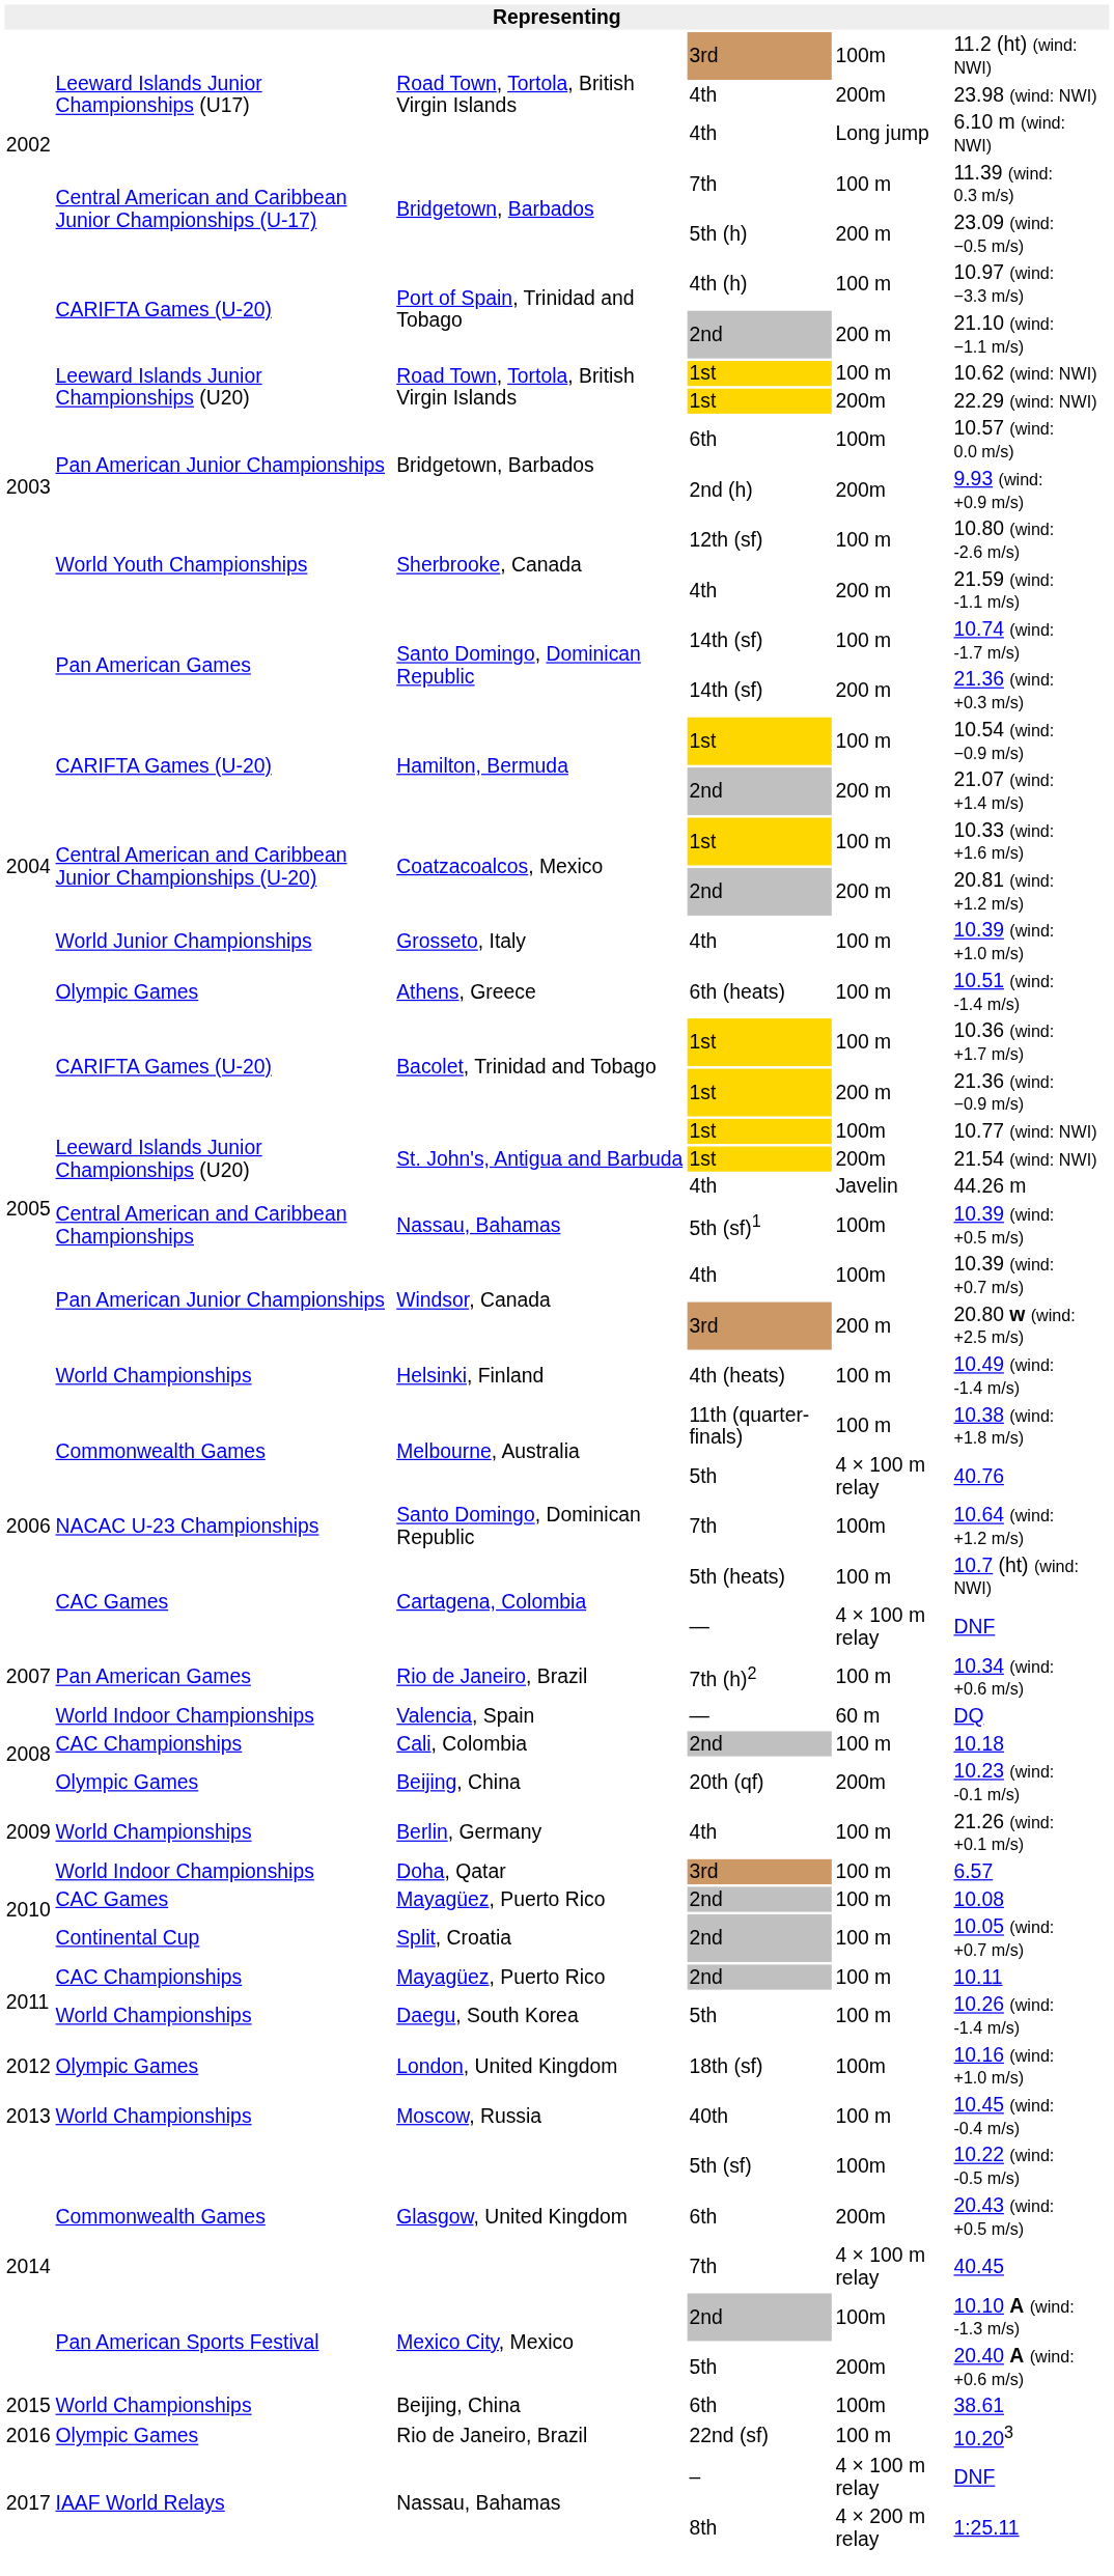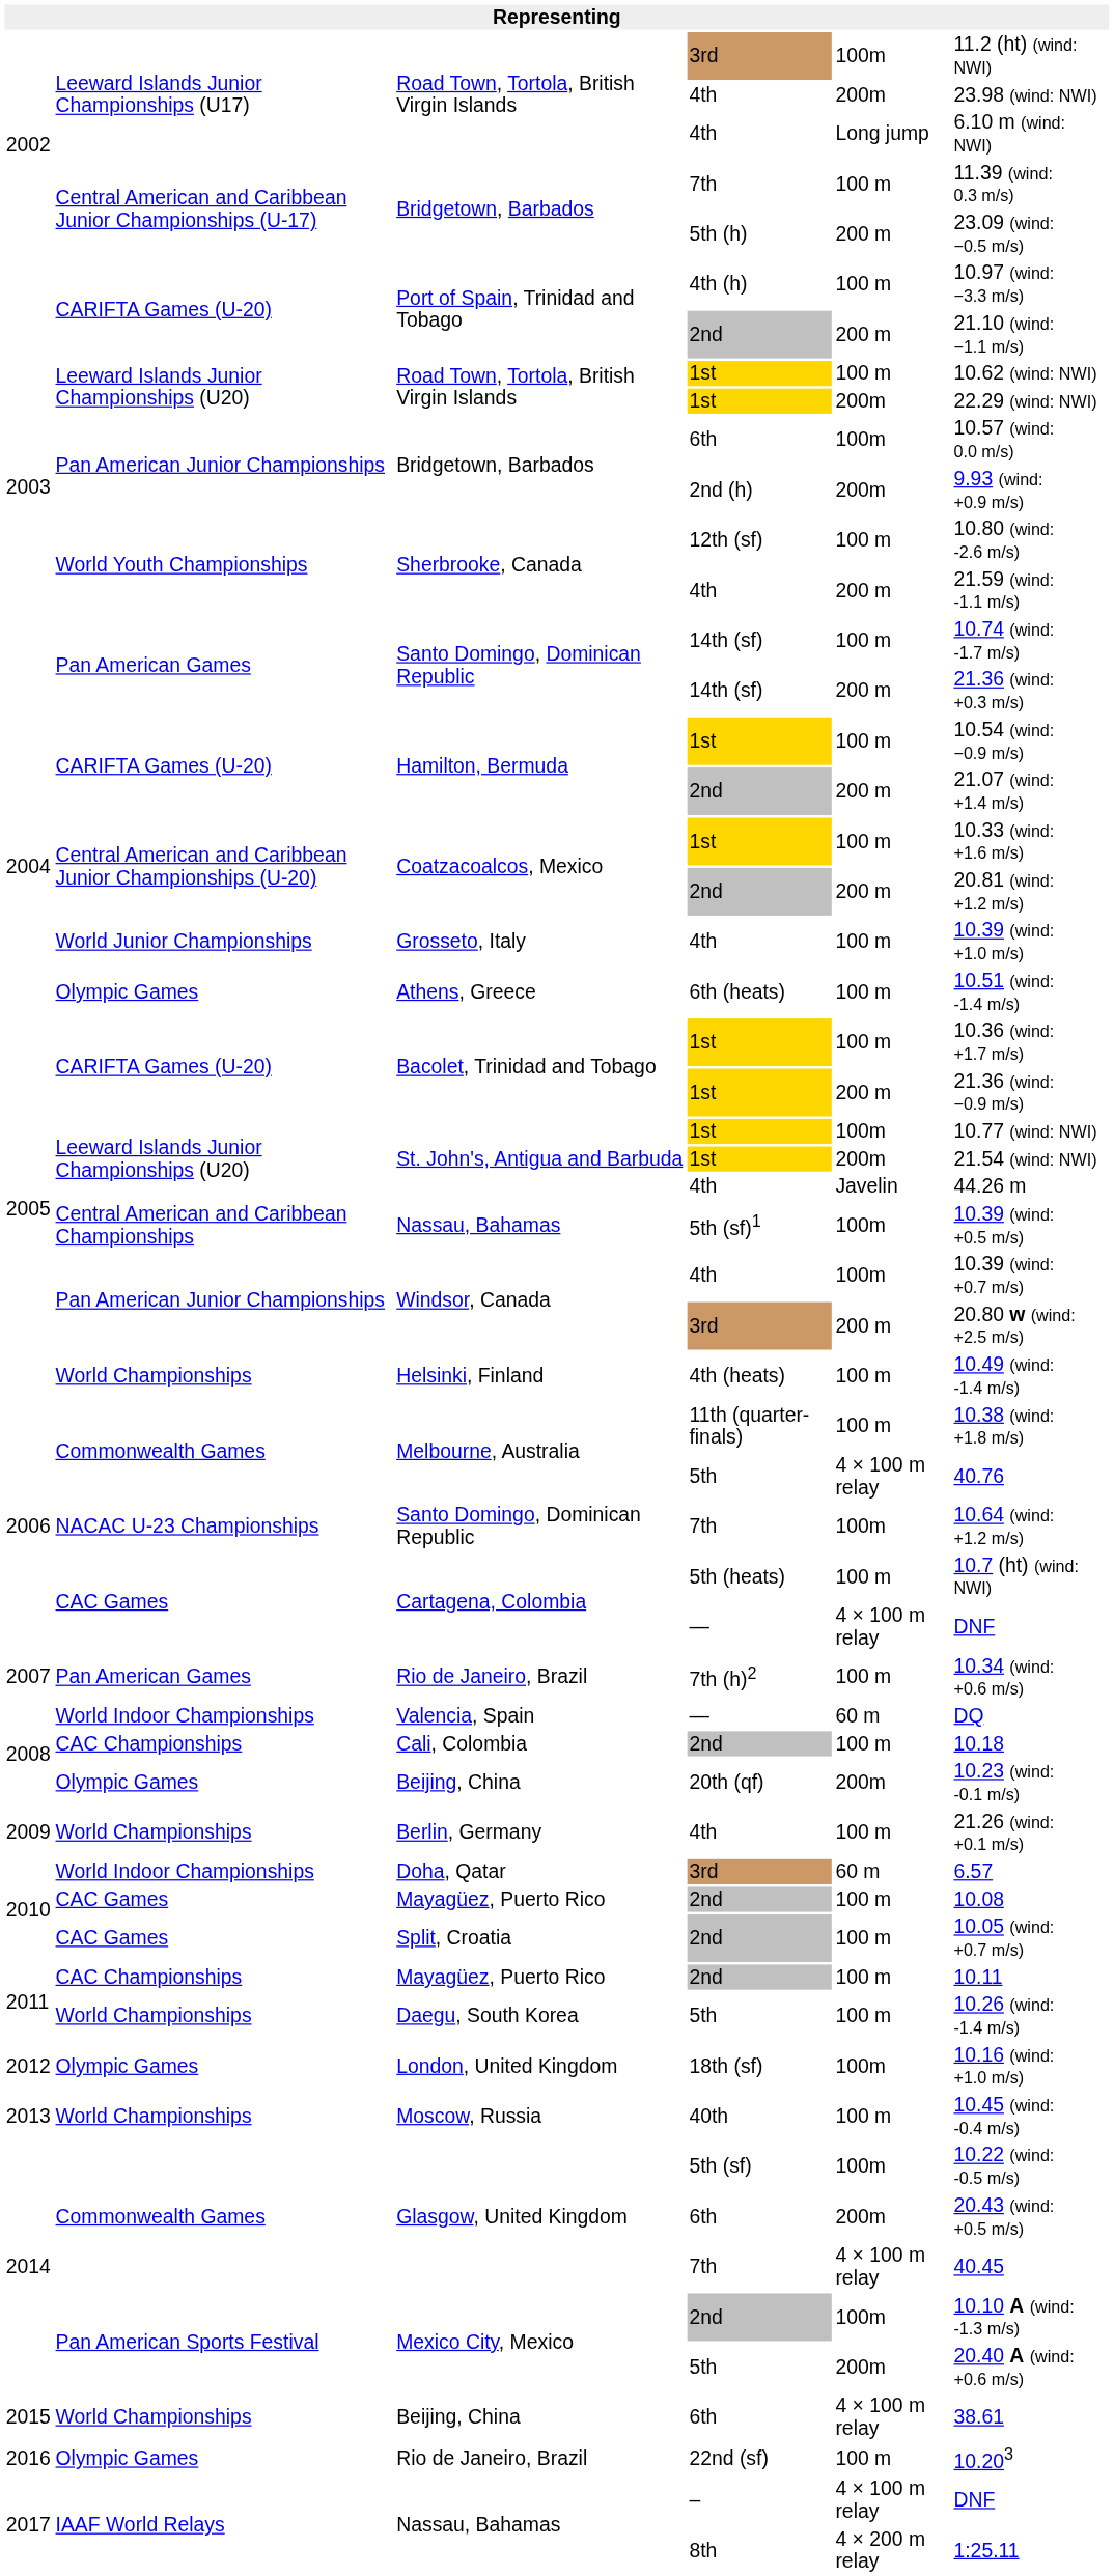 <table>
 <tr>
 <th bgcolor="#eeeeee" colspan=6>Representing </th>
 </tr>
 <tr>
 <td rowspan=5>2002</td>
 <td rowspan=3><a href='#'>Leeward Islands Junior Championships</a> (U17)</td>
 <td rowspan=3><a href='#'>Road Town</a>, <a href='#'>Tortola</a>, British Virgin Islands</td>
 <td bgcolor=cc9966>3rd</td>
 <td>100m</td>
 <td>11.2 (ht) <small>(wind: NWI)</small></td>
 </tr>
 <tr>
 <td>4th</td>
 <td>200m</td>
 <td>23.98 <small>(wind: NWI)</small></td>
 </tr>
 <tr>
 <td>4th</td>
 <td>Long jump</td>
 <td>6.10 m <small>(wind: NWI)</small></td>
 </tr>
 <tr>
 <td rowspan=2><a href='#'>Central American and Caribbean<br>Junior Championships (U-17)</a></td>
 <td rowspan=2><a href='#'>Bridgetown</a>, <a href='#'>Barbados</a></td>
 <td>7th</td>
 <td>100 m</td>
 <td>11.39 <small>(wind: 0.3 m/s)</small></td>
 </tr>
 <tr>
 <td>5th (h)</td>
 <td>200 m</td>
 <td>23.09 <small>(wind: −0.5 m/s)</small></td>
 </tr>
 <tr>
 <td rowspan=10>2003</td>
 <td rowspan=2><a href='#'>CARIFTA Games (U-20)</a></td>
 <td rowspan =2><a href='#'>Port of Spain</a>, Trinidad and Tobago</td>
 <td>4th (h)</td>
 <td>100 m</td>
 <td>10.97 <small>(wind: −3.3 m/s)</small></td>
 </tr>
 <tr>
 <td bgcolor=silver>2nd</td>
 <td>200 m</td>
 <td>21.10 <small>(wind: −1.1 m/s)</small></td>
 </tr>
 <tr>
 <td rowspan=2><a href='#'>Leeward Islands Junior Championships</a> (U20)</td>
 <td rowspan=2><a href='#'>Road Town</a>, <a href='#'>Tortola</a>, British Virgin Islands</td>
 <td bgcolor=gold>1st</td>
 <td>100 m</td>
 <td>10.62 <small>(wind: NWI)</small></td>
 </tr>
 <tr>
 <td bgcolor=gold>1st</td>
 <td>200m</td>
 <td>22.29 <small>(wind: NWI)</small></td>
 </tr>
 <tr>
 <td rowspan=2><a href='#'>Pan American Junior Championships</a></td>
 <td rowspan=2>Bridgetown, Barbados</td>
 <td>6th</td>
 <td>100m</td>
 <td>10.57 <small>(wind: 0.0 m/s)</small></td>
 </tr>
 <tr>
 <td>2nd (h)</td>
 <td>200m</td>
 <td><a href='#'>9.93</a> <small>(wind: +0.9 m/s)</small></td>
 </tr>
 <tr>
 <td rowspan=2><a href='#'>World Youth Championships</a></td>
 <td rowspan=2><a href='#'>Sherbrooke</a>, Canada</td>
 <td>12th (sf)</td>
 <td>100 m</td>
 <td>10.80 <small>(wind: -2.6 m/s)</small></td>
 </tr>
 <tr>
 <td>4th</td>
 <td>200 m</td>
 <td>21.59 <small>(wind: -1.1 m/s)</small></td>
 </tr>
 <tr>
 <td rowspan=2><a href='#'>Pan American Games</a></td>
 <td rowspan=2><a href='#'>Santo Domingo</a>, <a href='#'>Dominican Republic</a></td>
 <td>14th (sf)</td>
 <td>100 m</td>
 <td><a href='#'>10.74</a> <small>(wind: -1.7 m/s)</small></td>
 </tr>
 <tr>
 <td>14th (sf)</td>
 <td>200 m</td>
 <td><a href='#'>21.36</a> <small>(wind: +0.3 m/s)</small></td>
 </tr>
 <tr>
 <td rowspan=6>2004</td>
 <td rowspan=2><a href='#'>CARIFTA Games (U-20)</a></td>
 <td rowspan=2><a href='#'>Hamilton, Bermuda</a></td>
 <td bgcolor=gold>1st</td>
 <td>100 m</td>
 <td>10.54 <small>(wind: −0.9 m/s)</small></td>
 </tr>
 <tr>
 <td bgcolor=silver>2nd</td>
 <td>200 m</td>
 <td>21.07 <small>(wind: +1.4 m/s)</small></td>
 </tr>
 <tr>
 <td rowspan=2><a href='#'>Central American and Caribbean<br>Junior Championships (U-20)</a></td>
 <td rowspan=2><a href='#'>Coatzacoalcos</a>, Mexico</td>
 <td bgcolor=gold>1st</td>
 <td>100 m</td>
 <td>10.33 <small>(wind: +1.6 m/s)</small></td>
 </tr>
 <tr>
 <td bgcolor=silver>2nd</td>
 <td>200 m</td>
 <td>20.81 <small>(wind: +1.2 m/s)</small></td>
 </tr>
 <tr>
 <td><a href='#'>World Junior Championships</a></td>
 <td><a href='#'>Grosseto</a>, Italy</td>
 <td>4th</td>
 <td>100 m</td>
 <td><a href='#'>10.39</a> <small>(wind: +1.0 m/s)</small></td>
 </tr>
 <tr>
 <td><a href='#'>Olympic Games</a></td>
 <td><a href='#'>Athens</a>, Greece</td>
 <td>6th (heats)</td>
 <td>100 m</td>
 <td><a href='#'>10.51</a> <small>(wind: -1.4 m/s)</small></td>
 </tr>
 <tr>
 <td rowspan=9>2005</td>
 <td rowspan=2><a href='#'>CARIFTA Games (U-20)</a></td>
 <td rowspan=2><a href='#'>Bacolet</a>, Trinidad and Tobago</td>
 <td bgcolor=gold>1st</td>
 <td>100 m</td>
 <td>10.36 <small>(wind: +1.7 m/s)</small></td>
 </tr>
 <tr>
 <td bgcolor=gold>1st</td>
 <td>200 m</td>
 <td>21.36 <small>(wind: −0.9 m/s)</small></td>
 </tr>
 <tr>
 <td rowspan=3><a href='#'>Leeward Islands Junior Championships</a> (U20)</td>
 <td rowspan=3><a href='#'>St. John's, Antigua and Barbuda</a></td>
 <td bgcolor=gold>1st</td>
 <td>100m</td>
 <td>10.77 <small>(wind: NWI)</small></td>
 </tr>
 <tr>
 <td bgcolor=gold>1st</td>
 <td>200m</td>
 <td>21.54 <small>(wind: NWI)</small></td>
 </tr>
 <tr>
 <td>4th</td>
 <td>Javelin</td>
 <td>44.26 m</td>
 </tr>
 <tr>
 <td><a href='#'>Central American and Caribbean Championships</a></td>
 <td><a href='#'>Nassau, Bahamas</a></td>
 <td>5th (sf)<sup>1</sup></td>
 <td>100m</td>
 <td><a href='#'>10.39</a> <small>(wind: +0.5 m/s)</small></td>
 </tr>
 <tr>
 <td rowspan=2><a href='#'>Pan American Junior Championships</a></td>
 <td rowspan=2><a href='#'>Windsor</a>, Canada</td>
 <td>4th</td>
 <td>100m</td>
 <td>10.39 <small>(wind: +0.7 m/s)</small></td>
 </tr>
 <tr>
 <td bgcolor=cc9966>3rd</td>
 <td>200 m</td>
 <td>20.80 <strong>w</strong> <small>(wind: +2.5 m/s)</small></td>
 </tr>
 <tr>
 <td><a href='#'>World Championships</a></td>
 <td><a href='#'>Helsinki</a>, Finland</td>
 <td>4th (heats)</td>
 <td>100 m</td>
 <td><a href='#'>10.49</a> <small>(wind: -1.4 m/s)</small></td>
 </tr>
 <tr>
 <td rowspan=5>2006</td>
 <td rowspan=2><a href='#'>Commonwealth Games</a></td>
 <td rowspan=2><a href='#'>Melbourne</a>, Australia</td>
 <td>11th (quarter-finals)</td>
 <td>100 m</td>
 <td><a href='#'>10.38</a> <small>(wind: +1.8 m/s)</small></td>
 </tr>
 <tr>
 <td>5th</td>
 <td>4 × 100 m relay</td>
 <td><a href='#'>40.76</a></td>
 </tr>
 <tr>
 <td><a href='#'>NACAC U-23 Championships</a></td>
 <td><a href='#'>Santo Domingo</a>, Dominican Republic</td>
 <td>7th</td>
 <td>100m</td>
 <td><a href='#'>10.64</a> <small>(wind: +1.2 m/s)</small></td>
 </tr>
 <tr>
 <td rowspan=2><a href='#'>CAC Games</a></td>
 <td rowspan=2><a href='#'>Cartagena, Colombia</a></td>
 <td>5th (heats)</td>
 <td>100 m</td>
 <td><a href='#'>10.7</a> (ht)  <small>(wind: NWI)</small></td>
 </tr>
 <tr>
 <td>—</td>
 <td>4 × 100 m relay</td>
 <td><a href='#'>DNF</a></td>
 </tr>
 <tr>
 <td>2007</td>
 <td><a href='#'>Pan American Games</a></td>
 <td><a href='#'>Rio de Janeiro</a>, Brazil</td>
 <td>7th (h)<sup>2</sup></td>
 <td>100 m</td>
 <td><a href='#'>10.34</a> <small>(wind: +0.6 m/s)</small></td>
 </tr>
 <tr>
 <td rowspan=3>2008</td>
 <td><a href='#'>World Indoor Championships</a></td>
 <td><a href='#'>Valencia</a>, Spain</td>
 <td>—</td>
 <td>60 m</td>
 <td><a href='#'>DQ</a></td>
 </tr>
 <tr>
 <td><a href='#'>CAC Championships</a></td>
 <td><a href='#'>Cali</a>, Colombia</td>
 <td bgcolor=silver>2nd</td>
 <td>100 m</td>
 <td><a href='#'>10.18</a></td>
 </tr>
 <tr>
 <td><a href='#'>Olympic Games</a></td>
 <td><a href='#'>Beijing</a>, China</td>
 <td>20th (qf)</td>
 <td>200m</td>
 <td><a href='#'>10.23</a> <small>(wind: -0.1 m/s)</small></td>
 </tr>
 <tr>
 <td>2009</td>
 <td><a href='#'>World Championships</a></td>
 <td><a href='#'>Berlin</a>, Germany</td>
 <td>4th</td>
 <td>100 m</td>
 <td>21.26 <small>(wind: +0.1 m/s)</small></td>
 </tr>
 <tr>
 <td rowspan=3>2010</td>
 <td><a href='#'>World Indoor Championships</a></td>
 <td><a href='#'>Doha</a>, Qatar</td>
 <td bgcolor=cc9966>3rd</td>
-<td>100 m</td>
+<td>60 m</td>
 <td><a href='#'>6.57</a></td>
 </tr>
 <tr>
 <td><a href='#'>CAC Games</a></td>
 <td><a href='#'>Mayagüez</a>, Puerto Rico</td>
 <td bgcolor=silver>2nd</td>
 <td>100 m</td>
 <td><a href='#'>10.08</a></td>
 </tr>
 <tr>
-<td><a href='#'>Continental Cup</a></td>
+<td><a href='#'>CAC Games</a></td>
 <td><a href='#'>Split</a>, Croatia</td>
 <td bgcolor=silver>2nd</td>
 <td>100 m</td>
 <td><a href='#'>10.05</a> <small>(wind: +0.7 m/s)</small></td>
 </tr>
 <tr>
 <td rowspan=2>2011</td>
 <td><a href='#'>CAC Championships</a></td>
 <td><a href='#'>Mayagüez</a>, Puerto Rico</td>
 <td bgcolor=silver>2nd</td>
 <td>100 m</td>
 <td><a href='#'>10.11</a></td>
 </tr>
 <tr>
 <td><a href='#'>World Championships</a></td>
 <td><a href='#'>Daegu</a>, South Korea</td>
 <td>5th</td>
 <td>100 m</td>
 <td><a href='#'>10.26</a> <small>(wind: -1.4 m/s)</small></td>
 </tr>
 <tr>
 <td>2012</td>
 <td><a href='#'>Olympic Games</a></td>
 <td><a href='#'>London</a>, United Kingdom</td>
 <td>18th (sf)</td>
 <td>100m</td>
 <td><a href='#'>10.16</a> <small>(wind: +1.0 m/s)</small></td>
 </tr>
 <tr>
 <td>2013</td>
 <td><a href='#'>World Championships</a></td>
 <td><a href='#'>Moscow</a>, Russia</td>
 <td>40th</td>
 <td>100 m</td>
 <td><a href='#'>10.45</a> <small>(wind: -0.4 m/s)</small></td>
 </tr>
 <tr>
 <td rowspan=5>2014</td>
 <td rowspan=3><a href='#'>Commonwealth Games</a></td>
 <td rowspan=3><a href='#'>Glasgow</a>, United Kingdom</td>
 <td>5th (sf)</td>
 <td>100m</td>
 <td><a href='#'>10.22</a> <small>(wind: -0.5 m/s)</small></td>
 </tr>
 <tr>
 <td>6th</td>
 <td>200m</td>
 <td><a href='#'>20.43</a> <small>(wind: +0.5 m/s)</small></td>
 </tr>
 <tr>
 <td>7th</td>
 <td>4 × 100 m relay</td>
 <td><a href='#'>40.45</a></td>
 </tr>
 <tr>
 <td rowspan=2><a href='#'>Pan American Sports Festival</a></td>
 <td rowspan=2><a href='#'>Mexico City</a>, Mexico</td>
 <td bgcolor=silver>2nd</td>
 <td>100m</td>
 <td><a href='#'>10.10</a>  <strong>A</strong> <small>(wind: -1.3 m/s)</small></td>
 </tr>
 <tr>
 <td>5th</td>
 <td>200m</td>
 <td><a href='#'>20.40</a>  <strong>A</strong> <small>(wind: +0.6 m/s)</small></td>
 </tr>
 <tr>
 <td>2015</td>
 <td><a href='#'>World Championships</a></td>
 <td>Beijing, China</td>
 <td>6th</td>
-<td>100m</td>
+<td>4 × 100 m relay</td>
 <td><a href='#'>38.61</a></td>
 </tr>
 <tr>
 <td>2016</td>
 <td><a href='#'>Olympic Games</a></td>
 <td>Rio de Janeiro, Brazil</td>
 <td>22nd (sf)</td>
 <td>100 m</td>
 <td><a href='#'>10.20</a><sup>3</sup></td>
 </tr>
 <tr>
 <td rowspan=2>2017</td>
 <td rowspan=2><a href='#'>IAAF World Relays</a></td>
 <td rowspan=2>Nassau, Bahamas</td>
 <td>–</td>
 <td>4 × 100 m relay</td>
 <td><a href='#'>DNF</a></td>
 </tr>
 <tr>
 <td>8th</td>
 <td>4 × 200 m relay</td>
 <td><a href='#'>1:25.11</a></td>
 </tr>
 </table>
